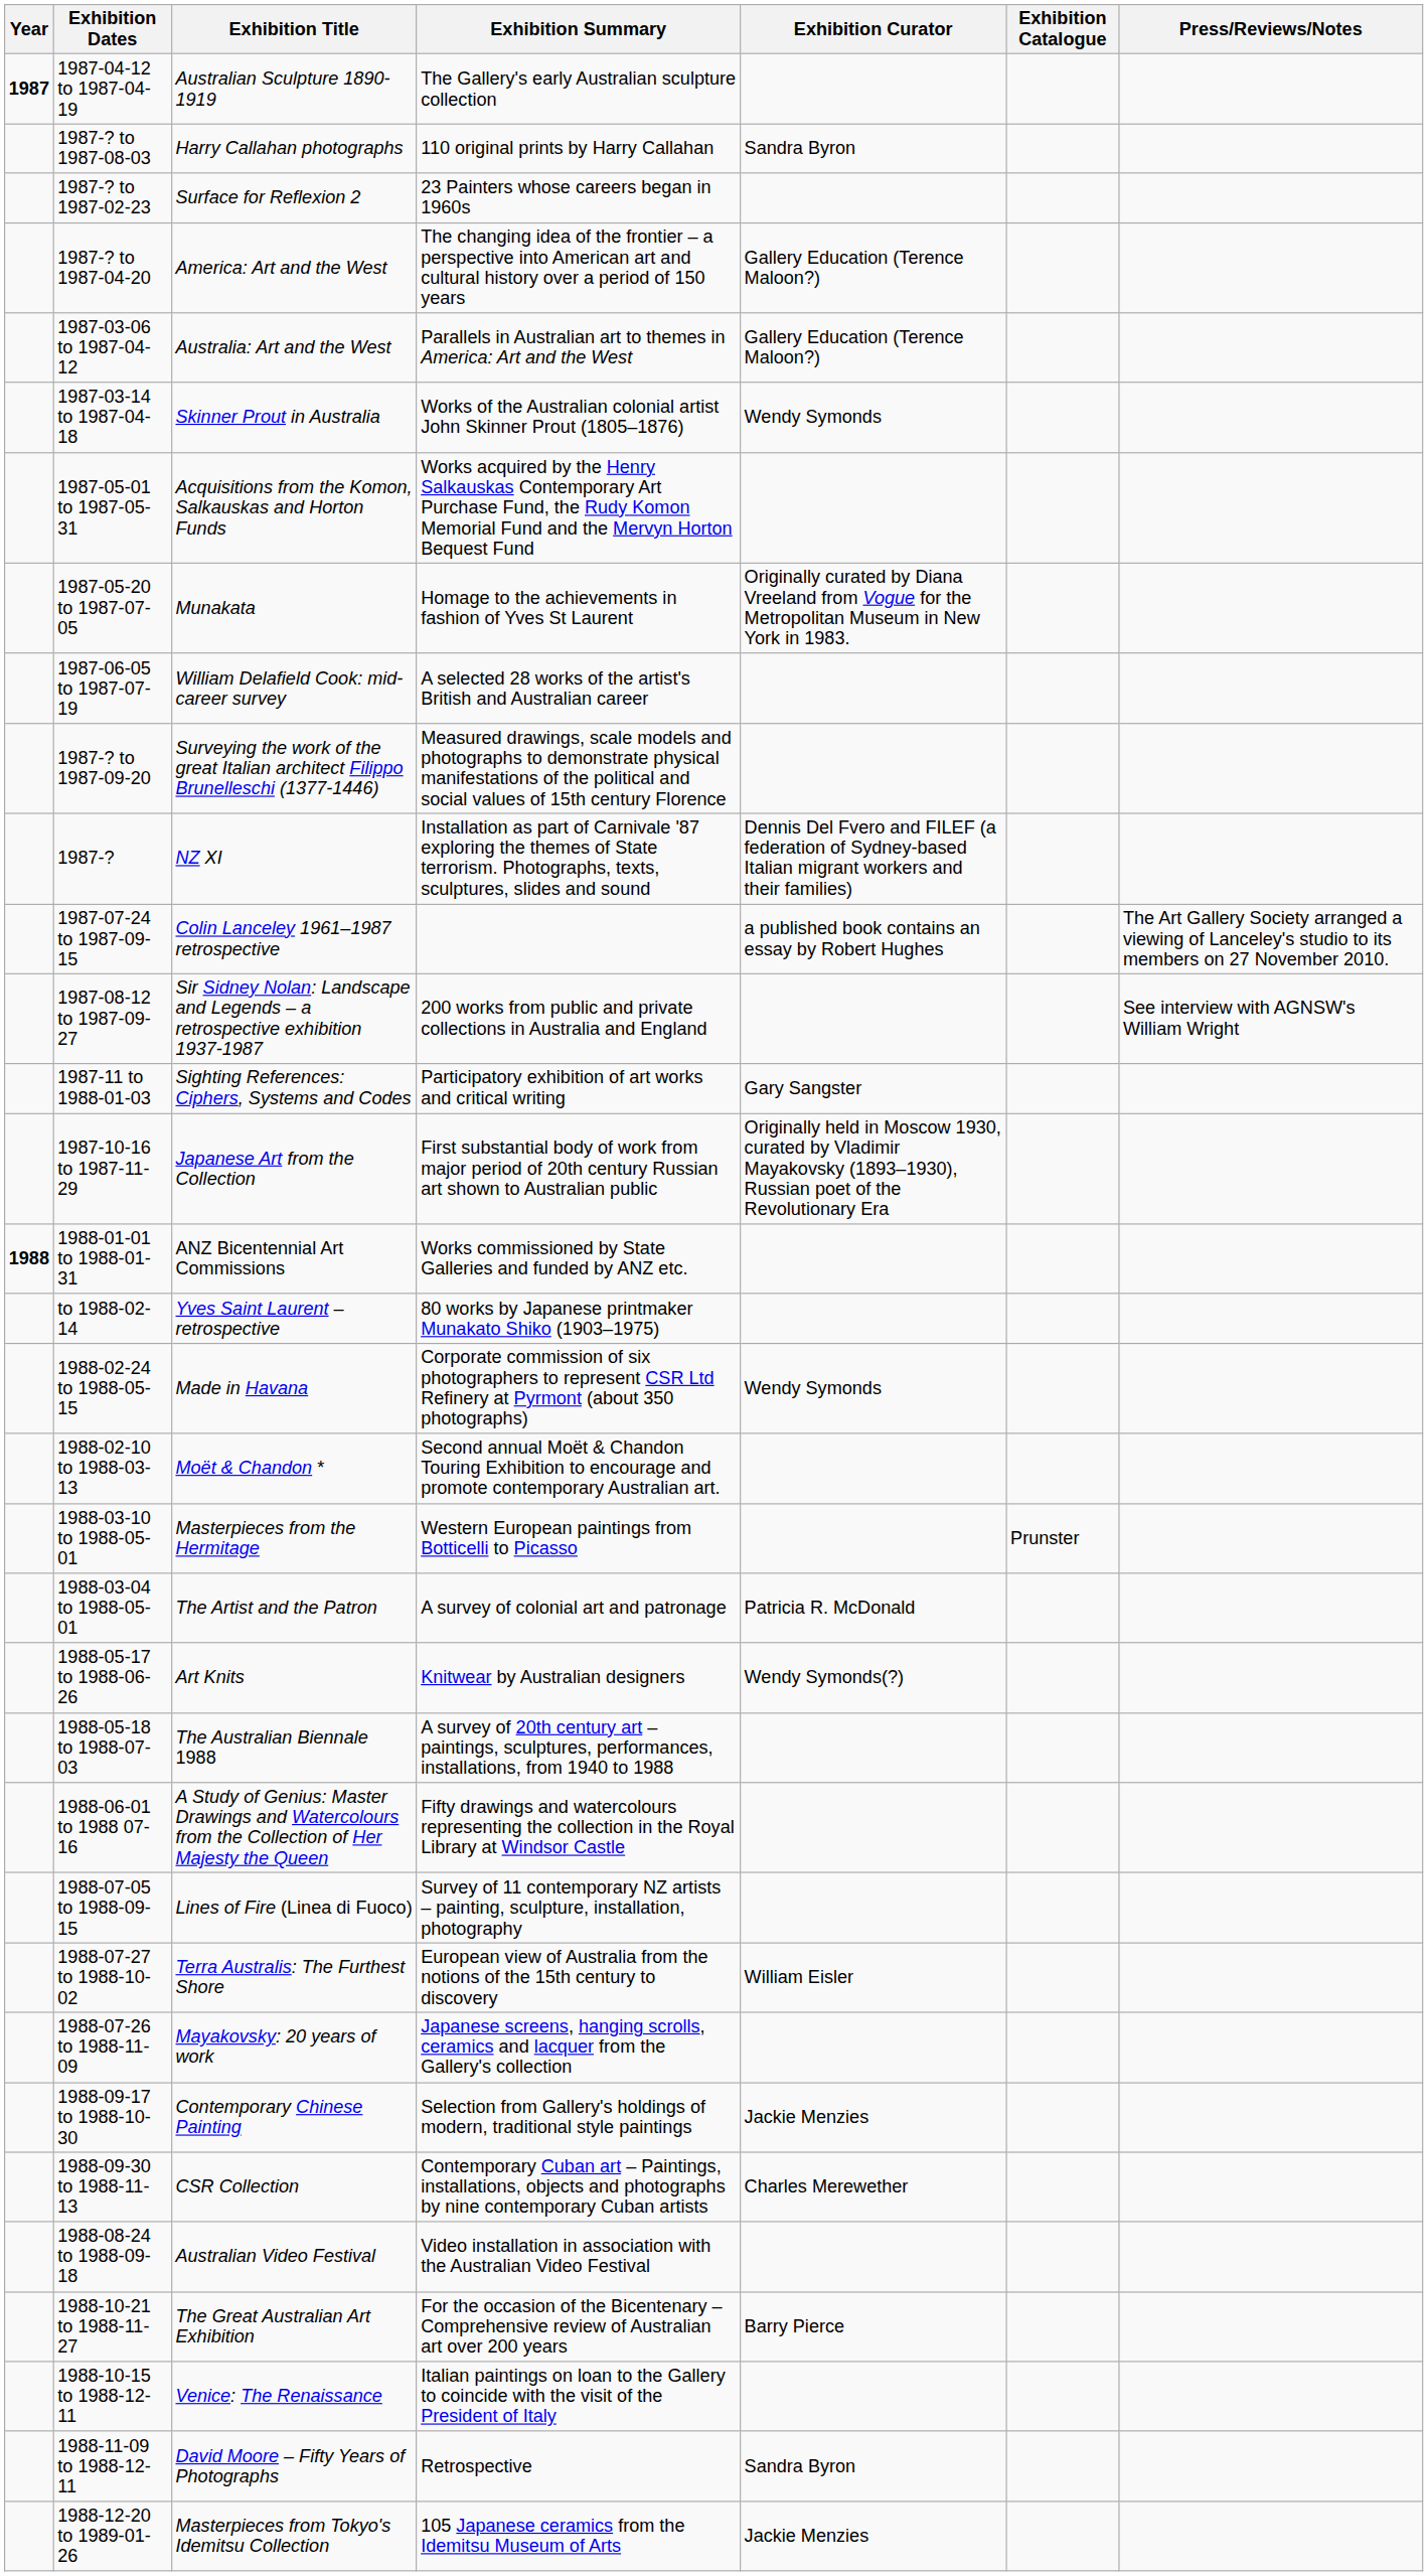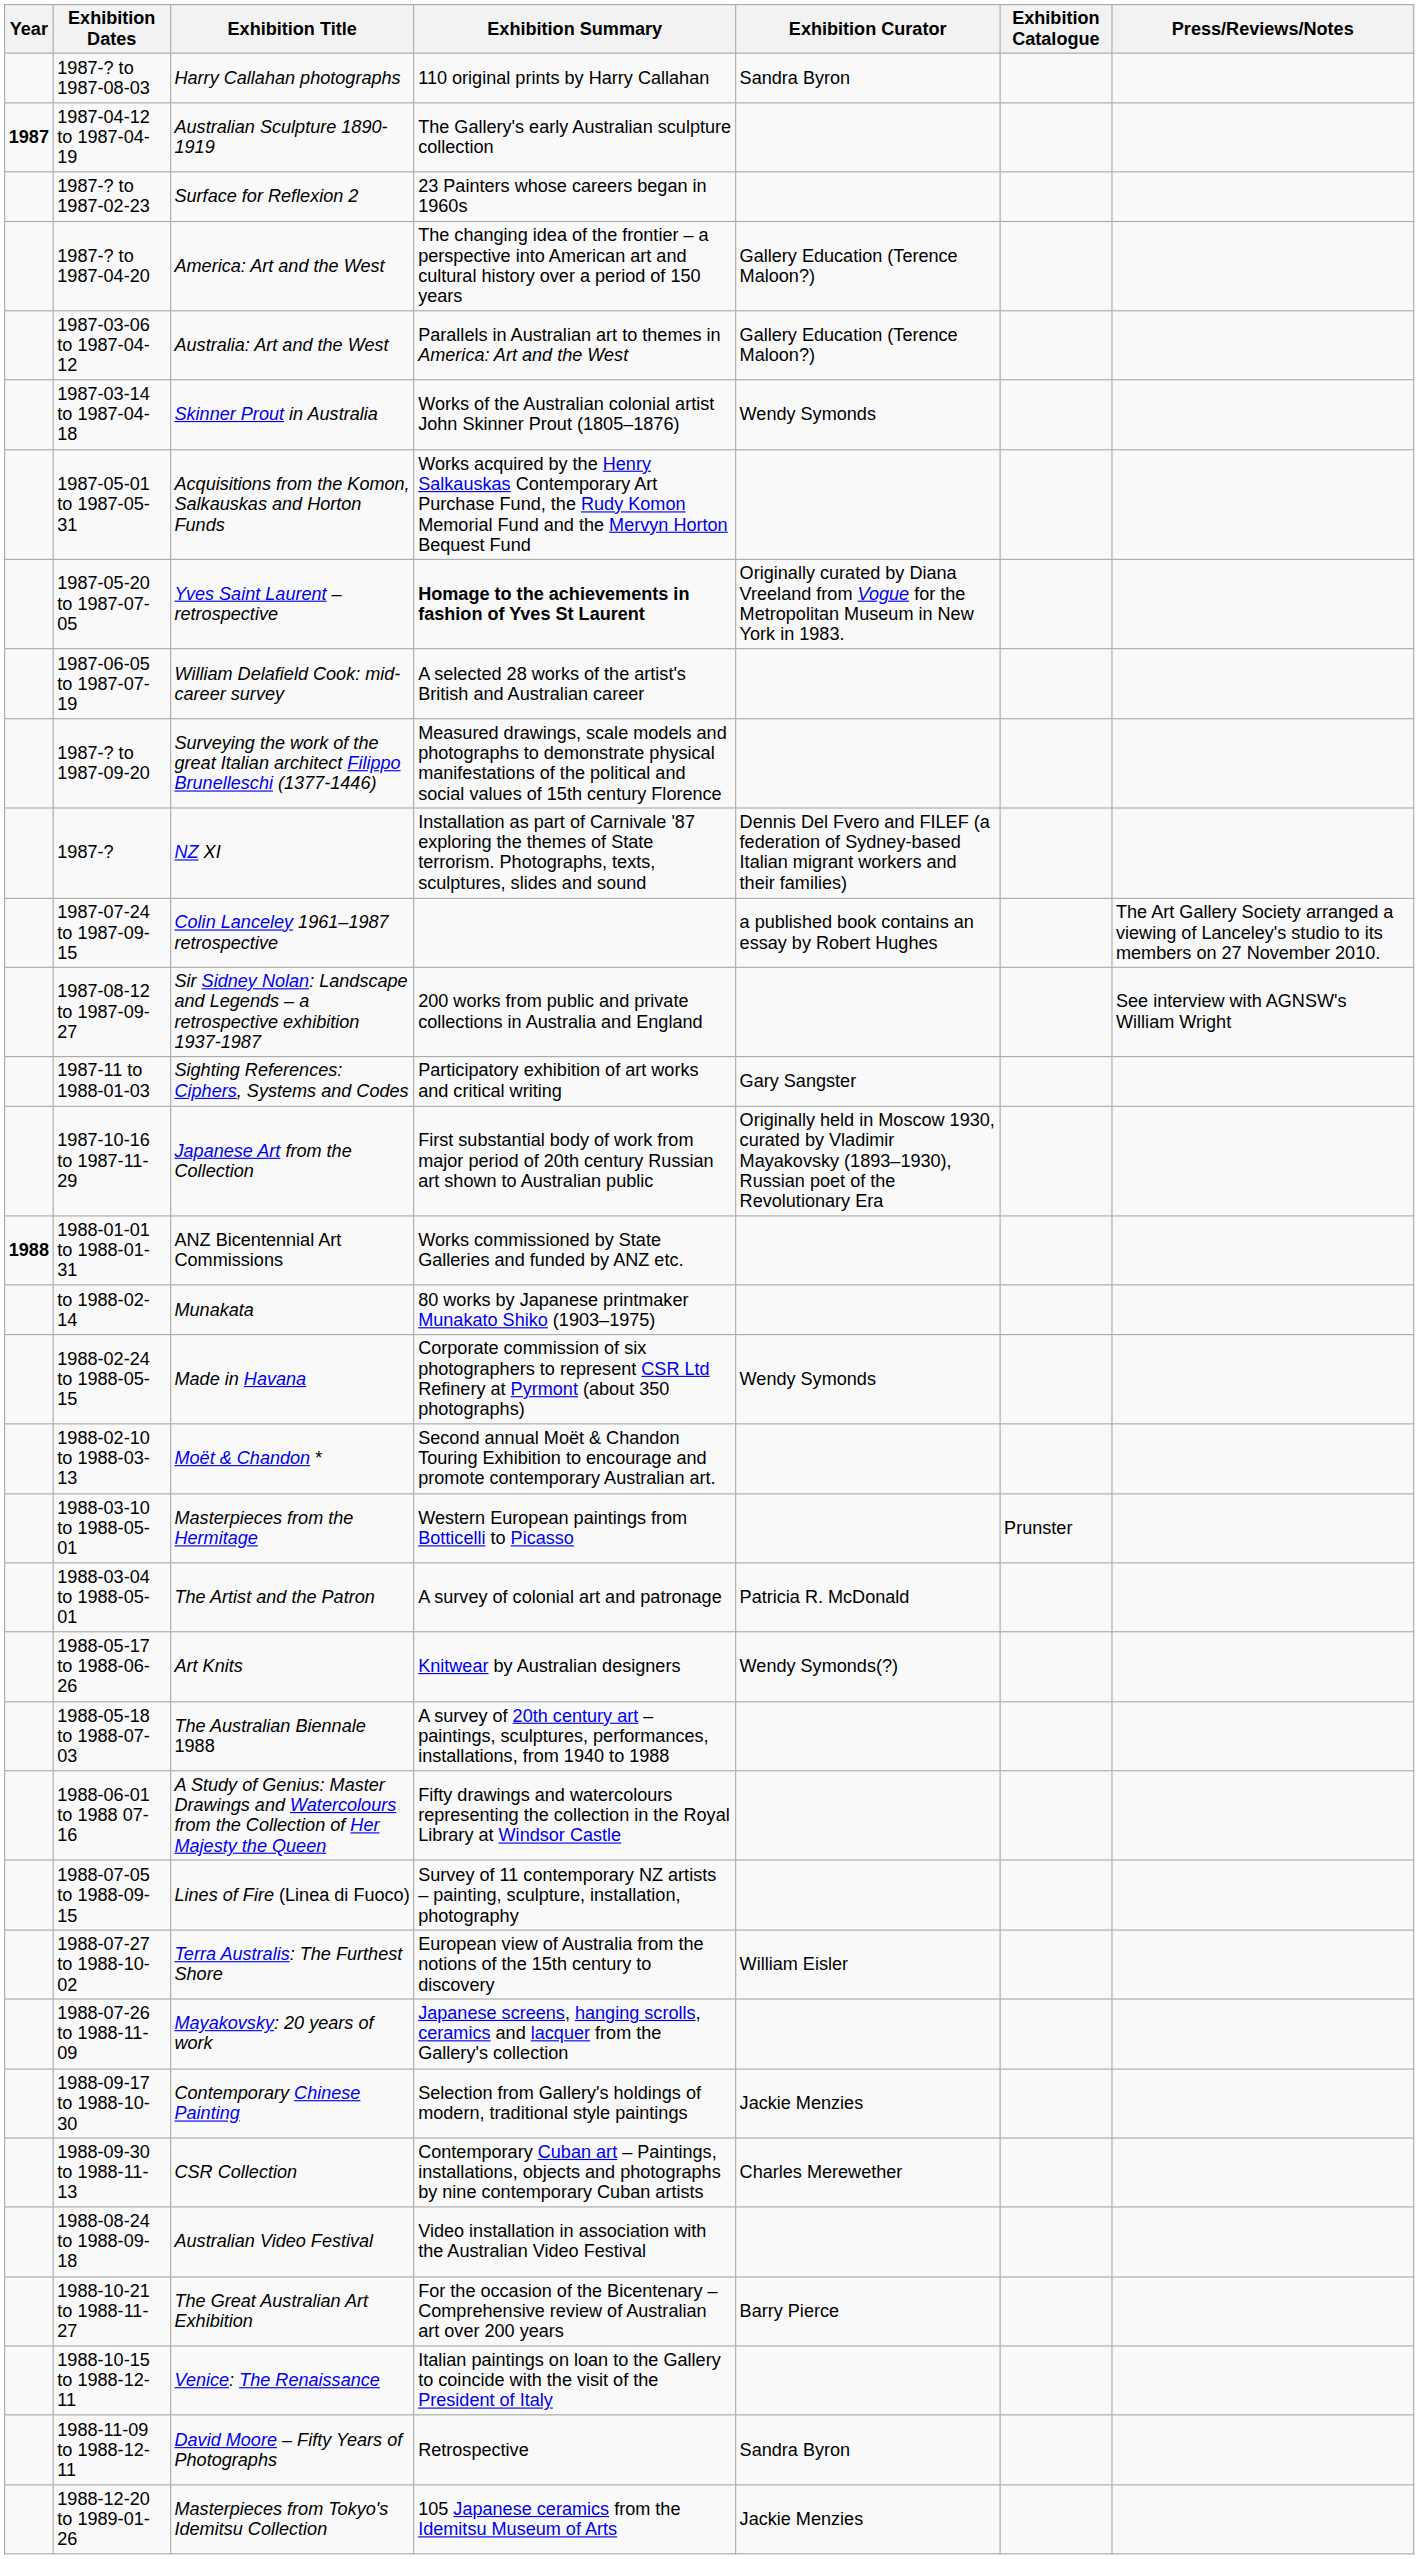 <table class="wikitable">
 <tr>
 <th>Year</th>
 <th>Exhibition Dates</th>
 <th>Exhibition Title</th>
 <th>Exhibition Summary</th>
 <th>Exhibition Curator</th>
 <th>Exhibition Catalogue</th>
 <th>Press/Reviews/Notes</th>
 </tr>
 <tr>
+<td></td>
+<td>1987-? to 1987-08-03</td>
+<td><em>Harry Callahan photographs</em></td>
+<td>110 original prints by Harry Callahan</td>
+<td>Sandra Byron</td>
+<td></td>
+<td></td>
+</tr>
+<tr>
 <td><strong>1987</strong></td>
 <td>1987-04-12 to 1987-04-19</td>
 <td><em>Australian Sculpture 1890-1919</em></td>
 <td>The Gallery's early Australian sculpture collection</td>
 <td></td>
-<td></td>
-<td></td>
-</tr>
-<tr>
-<td></td>
-<td>1987-? to 1987-08-03</td>
-<td><em>Harry Callahan photographs</em></td>
-<td>110 original prints by Harry Callahan</td>
-<td>Sandra Byron</td>
 <td></td>
 <td></td>
 </tr>
 <tr>
 <td></td>
 <td>1987-? to 1987-02-23</td>
 <td><em>Surface for Reflexion 2</em></td>
 <td>23 Painters whose careers began in 1960s</td>
 <td></td>
 <td></td>
 <td></td>
 </tr>
 <tr>
 <td></td>
 <td>1987-? to 1987-04-20</td>
 <td><em>America: Art and the West</em></td>
 <td>The changing idea of the frontier – a perspective into American art and cultural history over a period of 150 years</td>
 <td>Gallery Education (Terence Maloon?)</td>
 <td></td>
 <td></td>
 </tr>
 <tr>
 <td></td>
 <td>1987-03-06 to 1987-04-12</td>
 <td><em>Australia: Art and the West</em></td>
 <td>Parallels in Australian art to themes in <em>America: Art and the West</em></td>
 <td>Gallery Education (Terence Maloon?)</td>
 <td></td>
 <td></td>
 </tr>
 <tr>
 <td></td>
 <td>1987-03-14 to 1987-04-18</td>
 <td><em><a href='#'>Skinner Prout</a> in Australia</em></td>
 <td>Works of the Australian colonial artist John Skinner Prout (1805–1876)</td>
 <td>Wendy Symonds</td>
 <td></td>
 <td></td>
 </tr>
 <tr>
 <td></td>
 <td>1987-05-01 to 1987-05-31</td>
 <td><em>Acquisitions from the Komon, Salkauskas and Horton Funds</em></td>
 <td>Works acquired by the <a href='#'>Henry Salkauskas</a> Contemporary Art Purchase Fund, the <a href='#'>Rudy Komon</a> Memorial Fund and the <a href='#'>Mervyn Horton</a> Bequest Fund</td>
 <td></td>
 <td></td>
 <td></td>
 </tr>
 <tr>
 <td></td>
 <td>1987-05-20 to 1987-07-05</td>
-<td><em>Munakata</em></td>
-<td>Homage to the achievements in fashion of Yves St Laurent</td>
+<td><em><a href='#'>Yves Saint Laurent</a> – retrospective</em></td>
+<td><strong>Homage to the achievements in fashion of Yves St Laurent</strong></td>
 <td>Originally curated by Diana Vreeland from <a href='#'><em>Vogue</em></a> for the Metropolitan Museum in New York in 1983.</td>
 <td></td>
 <td></td>
 </tr>
 <tr>
 <td></td>
 <td>1987-06-05 to 1987-07-19</td>
 <td><em>William Delafield Cook: mid-career survey</em></td>
 <td>A selected 28 works of the artist's British and Australian career</td>
 <td></td>
 <td></td>
 <td></td>
 </tr>
 <tr>
 <td></td>
 <td>1987-? to 1987-09-20</td>
 <td><em>Surveying the work of the great Italian architect <a href='#'>Filippo Brunelleschi</a> (1377-1446)</em></td>
 <td>Measured drawings, scale models and photographs to demonstrate physical manifestations of the political and social values of 15th century Florence</td>
 <td></td>
 <td></td>
 <td></td>
 </tr>
 <tr>
 <td></td>
 <td>1987-?</td>
 <td><em><a href='#'>NZ</a> XI</em></td>
 <td>Installation as part of Carnivale '87 exploring the themes of State terrorism. Photographs, texts, sculptures, slides and sound</td>
 <td>Dennis Del Fvero and FILEF (a federation of Sydney-based Italian migrant workers and their families)</td>
 <td></td>
 <td></td>
 </tr>
 <tr>
 <td></td>
 <td>1987-07-24 to 1987-09-15</td>
 <td><em><a href='#'>Colin Lanceley</a> 1961–1987 retrospective</em></td>
 <td></td>
 <td>a published book contains an essay by Robert Hughes</td>
 <td></td>
 <td>The Art Gallery Society arranged a viewing of Lanceley's studio to its members on 27 November 2010.</td>
 </tr>
 <tr>
 <td></td>
 <td>1987-08-12 to 1987-09-27</td>
 <td><em>Sir <a href='#'>Sidney Nolan</a>: Landscape and Legends – a retrospective exhibition 1937-1987</em></td>
 <td>200 works from public and private collections in Australia and England</td>
 <td></td>
 <td></td>
 <td>See interview with AGNSW's William Wright</td>
 </tr>
 <tr>
 <td></td>
 <td>1987-11 to 1988-01-03</td>
 <td><em>Sighting References: <a href='#'>Ciphers</a>, Systems and Codes</em></td>
 <td>Participatory exhibition of art works and critical writing</td>
 <td>Gary Sangster</td>
 <td></td>
 <td></td>
 </tr>
 <tr>
 <td></td>
 <td>1987-10-16 to 1987-11-29</td>
 <td><em><a href='#'>Japanese Art</a> from the Collection</em></td>
 <td>First substantial body of work from major period of 20th century Russian art shown to Australian public</td>
 <td>Originally held in Moscow 1930, curated by Vladimir Mayakovsky (1893–1930), Russian poet of the Revolutionary Era</td>
 <td></td>
 <td></td>
 </tr>
 <tr>
 <td><strong>1988</strong></td>
 <td>1988-01-01 to 1988-01-31</td>
 <td>ANZ Bicentennial Art Commissions</td>
 <td>Works commissioned by State Galleries and funded by ANZ etc.</td>
 <td></td>
 <td></td>
 <td></td>
 </tr>
 <tr>
 <td></td>
 <td>to 1988-02-14</td>
-<td><em><a href='#'>Yves Saint Laurent</a> – retrospective</em></td>
+<td><em>Munakata</em></td>
 <td>80 works by Japanese printmaker <a href='#'>Munakato Shiko</a> (1903–1975)</td>
 <td></td>
 <td></td>
 <td></td>
 </tr>
 <tr>
 <td></td>
 <td>1988-02-24 to 1988-05-15</td>
 <td><em>Made in <a href='#'>Havana</a></em></td>
 <td>Corporate commission of six photographers to represent <a href='#'>CSR Ltd</a> Refinery at <a href='#'>Pyrmont</a> (about 350 photographs)</td>
 <td>Wendy Symonds</td>
 <td></td>
 <td></td>
 </tr>
 <tr>
 <td></td>
 <td>1988-02-10 to 1988-03-13</td>
 <td><em><a href='#'>Moët & Chandon</a></em> *</td>
 <td>Second annual Moët & Chandon Touring Exhibition to encourage and promote contemporary Australian art.</td>
 <td></td>
 <td></td>
 <td></td>
 </tr>
 <tr>
 <td></td>
 <td>1988-03-10 to 1988-05-01</td>
 <td><em>Masterpieces from the <a href='#'>Hermitage</a></em></td>
 <td>Western European paintings from <a href='#'>Botticelli</a> to <a href='#'>Picasso</a></td>
 <td></td>
 <td>Prunster</td>
 <td></td>
 </tr>
 <tr>
 <td></td>
 <td>1988-03-04 to 1988-05-01</td>
 <td><em>The Artist and the Patron</em></td>
 <td>A survey of colonial art and patronage</td>
 <td>Patricia R. McDonald</td>
 <td></td>
 <td></td>
 </tr>
 <tr>
 <td></td>
 <td>1988-05-17 to 1988-06-26</td>
 <td><em>Art Knits</em></td>
 <td><a href='#'>Knitwear</a> by Australian designers</td>
 <td>Wendy Symonds(?)</td>
 <td></td>
 <td></td>
 </tr>
 <tr>
 <td></td>
 <td>1988-05-18 to 1988-07-03</td>
 <td><em>The Australian Biennale</em> 1988</td>
 <td>A survey of <a href='#'>20th century art</a> – paintings, sculptures, performances, installations, from 1940 to 1988</td>
 <td></td>
 <td></td>
 <td></td>
 </tr>
 <tr>
 <td></td>
 <td>1988-06-01 to 1988 07-16</td>
 <td><em>A Study of Genius: Master Drawings and <a href='#'>Watercolours</a> from the Collection of <a href='#'>Her Majesty the Queen</a></em></td>
 <td>Fifty drawings and watercolours representing the collection in the Royal Library at <a href='#'>Windsor Castle</a></td>
 <td></td>
 <td></td>
 <td></td>
 </tr>
 <tr>
 <td></td>
 <td>1988-07-05 to 1988-09-15</td>
 <td><em>Lines of Fire</em> (Linea di Fuoco)</td>
 <td>Survey of 11 contemporary NZ artists – painting, sculpture, installation, photography</td>
 <td></td>
 <td></td>
 <td></td>
 </tr>
 <tr>
 <td></td>
 <td>1988-07-27 to 1988-10-02</td>
 <td><em><a href='#'>Terra Australis</a>: The Furthest Shore</em></td>
 <td>European view of Australia from the notions of the 15th century to discovery</td>
 <td>William Eisler</td>
 <td></td>
 <td></td>
 </tr>
 <tr>
 <td></td>
 <td>1988-07-26 to 1988-11-09</td>
 <td><em><a href='#'>Mayakovsky</a>: 20 years of work</em></td>
 <td><a href='#'>Japanese screens</a>, <a href='#'>hanging scrolls</a>, <a href='#'>ceramics</a> and <a href='#'>lacquer</a> from the Gallery's collection</td>
 <td></td>
 <td></td>
 <td></td>
 </tr>
 <tr>
 <td></td>
 <td>1988-09-17 to 1988-10-30</td>
 <td><em>Contemporary <a href='#'>Chinese Painting</a></em></td>
 <td>Selection from Gallery's holdings of modern, traditional style paintings</td>
 <td>Jackie Menzies</td>
 <td></td>
 <td></td>
 </tr>
 <tr>
 <td></td>
 <td>1988-09-30 to 1988-11-13</td>
 <td><em>CSR Collection</em></td>
 <td>Contemporary <a href='#'>Cuban art</a> – Paintings, installations, objects and photographs by nine contemporary Cuban artists</td>
 <td>Charles Merewether</td>
 <td></td>
 <td></td>
 </tr>
 <tr>
 <td></td>
 <td>1988-08-24 to 1988-09-18</td>
 <td><em>Australian Video Festival</em></td>
 <td>Video installation in association with the Australian Video Festival</td>
 <td></td>
 <td></td>
 <td></td>
 </tr>
 <tr>
 <td></td>
 <td>1988-10-21 to 1988-11-27</td>
 <td><em>The Great Australian Art Exhibition</em></td>
 <td>For the occasion of the Bicentenary – Comprehensive review of Australian art over 200 years</td>
 <td>Barry Pierce</td>
 <td></td>
 <td></td>
 </tr>
 <tr>
 <td></td>
 <td>1988-10-15 to 1988-12-11</td>
 <td><em><a href='#'>Venice</a>: <a href='#'>The Renaissance</a></em></td>
 <td>Italian paintings on loan to the Gallery to coincide with the visit of the <a href='#'>President of Italy</a></td>
 <td></td>
 <td></td>
 <td></td>
 </tr>
 <tr>
 <td></td>
 <td>1988-11-09 to 1988-12-11</td>
 <td><em><a href='#'>David Moore</a> – Fifty Years of Photographs</em></td>
 <td>Retrospective</td>
 <td>Sandra Byron</td>
 <td></td>
 <td></td>
 </tr>
 <tr>
 <td></td>
 <td>1988-12-20 to 1989-01-26</td>
 <td><em>Masterpieces from Tokyo's Idemitsu Collection</em></td>
 <td>105 <a href='#'>Japanese ceramics</a> from the <a href='#'>Idemitsu Museum of Arts</a></td>
 <td>Jackie Menzies</td>
 <td></td>
 <td></td>
 </tr>
 </table>
